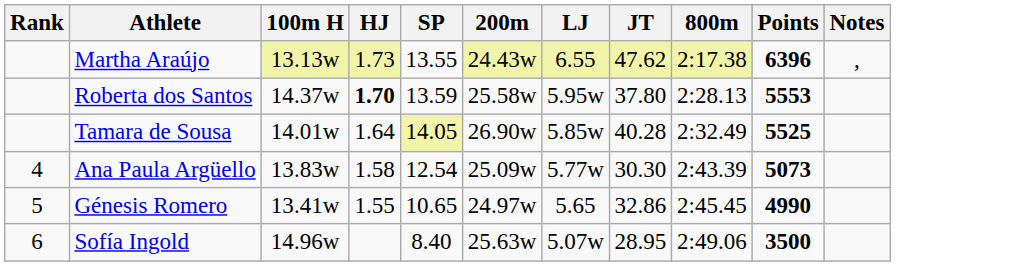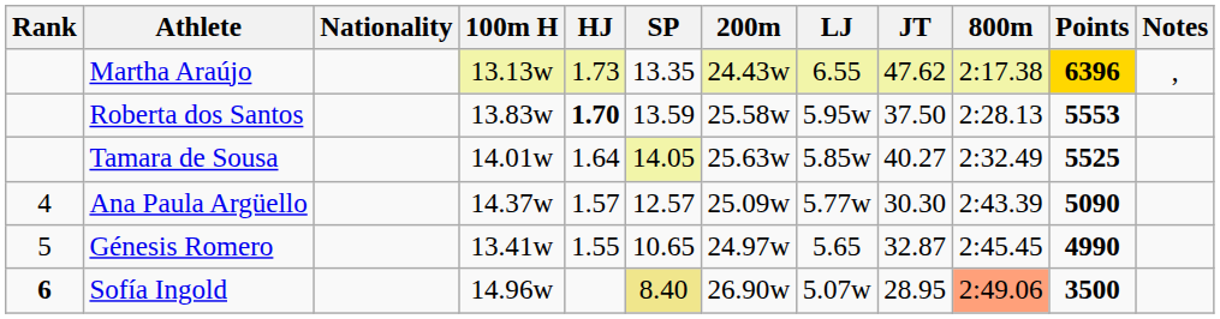 <table class="wikitable sortable" style=" text-align:center;">
 <tr>
 <th>Rank</th>
 <th>Athlete</th>
+<th>Nationality</th>
 <th>100m H</th>
 <th>HJ</th>
 <th>SP</th>
 <th>200m</th>
 <th>LJ</th>
 <th>JT</th>
 <th>800m</th>
 <th>Points</th>
 <th>Notes</th>
 </tr>
 <tr>
 <td></td>
 <td align=left><a href='#'>Martha Araújo</a></td>
+<td align=left></td>
 <td bgcolor=#F2F5A9>13.13w</td>
 <td bgcolor=#F2F5A9>1.73</td>
-<td>13.55</td>
+<td>13.35</td>
 <td bgcolor=#F2F5A9>24.43w</td>
 <td bgcolor=#F2F5A9>6.55</td>
 <td bgcolor=#F2F5A9>47.62</td>
 <td bgcolor=#F2F5A9>2:17.38 </td>
-<td><strong>6396</strong></td>
+<td style="background: gold;"><strong>6396</strong></td>
 <td>, </td>
 </tr>
 <tr>
 <td></td>
 <td align=left><a href='#'>Roberta dos Santos</a></td>
-<td>14.37w</td>
+<td align=left></td>
+<td>13.83w</td>
 <td><strong>1.70</strong></td>
 <td>13.59</td>
 <td>25.58w</td>
 <td>5.95w</td>
-<td>37.80</td>
+<td>37.50</td>
 <td>2:28.13</td>
 <td><strong>5553</strong></td>
 <td></td>
 </tr>
 <tr>
 <td></td>
 <td align=left><a href='#'>Tamara de Sousa</a></td>
+<td align=left></td>
 <td>14.01w</td>
 <td>1.64</td>
 <td bgcolor=#F2F5A9>14.05</td>
-<td>26.90w</td>
+<td>25.63w</td>
 <td>5.85w</td>
-<td>40.28</td>
+<td>40.27</td>
 <td>2:32.49</td>
 <td><strong>5525</strong></td>
 <td></td>
 </tr>
 <tr>
 <td>4</td>
 <td align=left><a href='#'>Ana Paula Argüello</a></td>
-<td>13.83w</td>
-<td>1.58</td>
-<td>12.54</td>
+<td align=left></td>
+<td>14.37w</td>
+<td>1.57</td>
+<td>12.57</td>
 <td>25.09w</td>
 <td>5.77w</td>
 <td>30.30</td>
 <td>2:43.39</td>
-<td><strong>5073</strong></td>
+<td><strong>5090</strong></td>
 <td></td>
 </tr>
 <tr>
 <td>5</td>
 <td align=left><a href='#'>Génesis Romero</a></td>
+<td align=left></td>
 <td>13.41w</td>
 <td>1.55</td>
 <td>10.65</td>
 <td>24.97w</td>
 <td>5.65</td>
-<td>32.86</td>
+<td>32.87</td>
 <td>2:45.45</td>
 <td><strong>4990</strong></td>
 <td></td>
 </tr>
 <tr>
-<td>6</td>
+<td><strong>6</strong></td>
 <td align=left><a href='#'>Sofía Ingold</a></td>
+<td align=left></td>
 <td>14.96w</td>
 <td></td>
-<td>8.40</td>
-<td>25.63w</td>
+<td style="background: khaki;">8.40</td>
+<td>26.90w</td>
 <td>5.07w</td>
 <td>28.95</td>
-<td>2:49.06</td>
+<td style="background: lightsalmon;">2:49.06</td>
 <td><strong>3500</strong></td>
 <td></td>
 </tr>
 </table>
